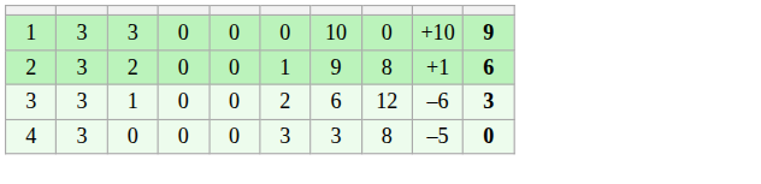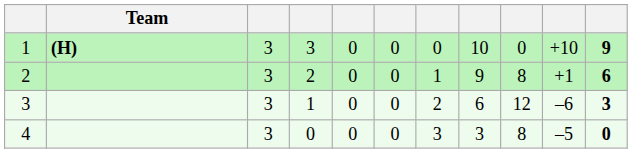 <table class="wikitable" style="text-align: center; font-size: 100%;">
 <tr>
 <th width="30"></th>
+<th width="170">Team</th>
 <th width="30"></th>
 <th width="30"></th>
 <th width="30"></th>
 <th width="30"></th>
 <th width="30"></th>
 <th width="30"></th>
 <th width="30"></th>
 <th width="30"></th>
 <th width="30"></th>
 </tr>
 <tr style="background-color: #bbf3bb">
 <td>1</td>
+<td align="left"> <strong>(H)</strong></td>
 <td>3</td>
 <td>3</td>
 <td>0</td>
 <td>0</td>
 <td>0</td>
 <td>10</td>
 <td>0</td>
 <td>+10</td>
 <td><strong>9</strong></td>
 </tr>
 <tr style="background-color: #bbf3bb">
 <td>2</td>
+<td align="left"></td>
 <td>3</td>
 <td>2</td>
 <td>0</td>
 <td>0</td>
 <td>1</td>
 <td>9</td>
 <td>8</td>
 <td>+1</td>
 <td><strong>6</strong></td>
 </tr>
 <tr style="background-color: #edfced">
 <td>3</td>
+<td align="left"></td>
 <td>3</td>
 <td>1</td>
 <td>0</td>
 <td>0</td>
 <td>2</td>
 <td>6</td>
 <td>12</td>
 <td>–6</td>
 <td><strong>3</strong></td>
 </tr>
 <tr style="background-color: #edfced">
 <td>4</td>
+<td align="left"></td>
 <td>3</td>
 <td>0</td>
 <td>0</td>
 <td>0</td>
 <td>3</td>
 <td>3</td>
 <td>8</td>
 <td>–5</td>
 <td><strong>0</strong></td>
 </tr>
 </table>
